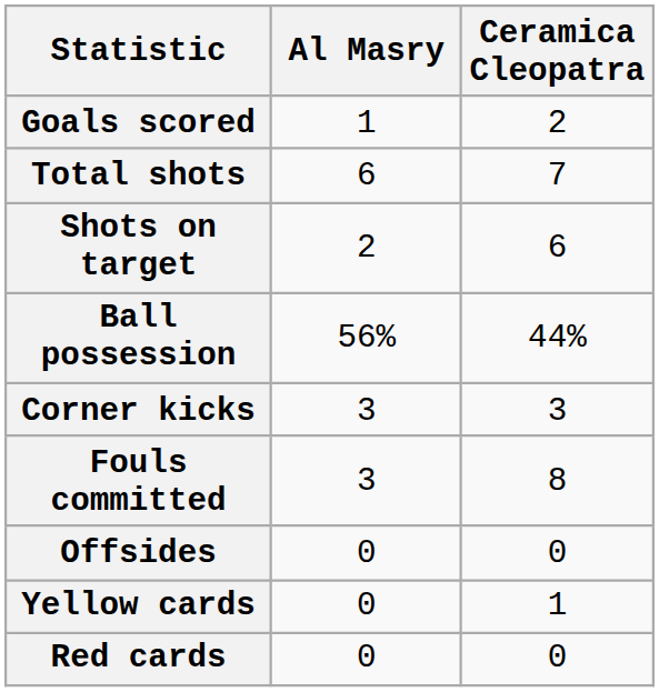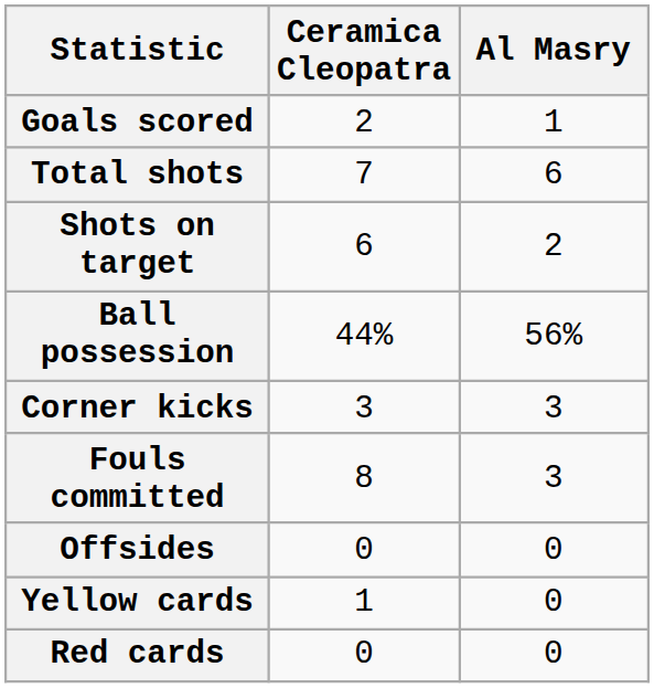 <table class="wikitable plainrowheaders" style="text-align:center">
 <tr>
 <th scope="col" style="width:100px">Statistic</th>
+<th scope="col" style="width:70px">Ceramica Cleopatra</th>
 <th scope="col" style="width:70px">Al Masry</th>
-<th scope="col" style="width:70px">Ceramica Cleopatra</th>
 </tr>
 <tr>
 <th scope=row>Goals scored</th>
+<td>2</td>
 <td>1</td>
+</tr>
+<tr>
+<th scope=row>Total shots</th>
+<td>7</td>
+<td>6</td>
+</tr>
+<tr>
+<th scope=row>Shots on target</th>
+<td>6</td>
 <td>2</td>
 </tr>
 <tr>
-<th scope=row>Total shots</th>
-<td>6</td>
-<td>7</td>
-</tr>
-<tr>
-<th scope=row>Shots on target</th>
-<td>2</td>
-<td>6</td>
-</tr>
-<tr>
 <th scope=row>Ball possession</th>
+<td>44%</td>
 <td>56%</td>
-<td>44%</td>
 </tr>
 <tr>
 <th scope=row>Corner kicks</th>
 <td>3</td>
 <td>3</td>
 </tr>
 <tr>
 <th scope=row>Fouls committed</th>
+<td>8</td>
 <td>3</td>
-<td>8</td>
 </tr>
 <tr>
 <th scope=row>Offsides</th>
 <td>0</td>
 <td>0</td>
 </tr>
 <tr>
 <th scope=row>Yellow cards</th>
+<td>1</td>
 <td>0</td>
-<td>1</td>
 </tr>
 <tr>
 <th scope=row>Red cards</th>
 <td>0</td>
 <td>0</td>
 </tr>
 </table>
